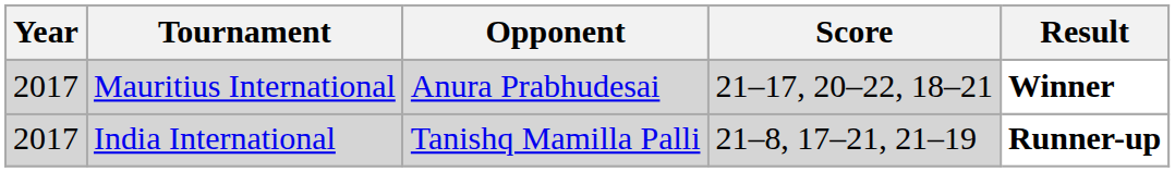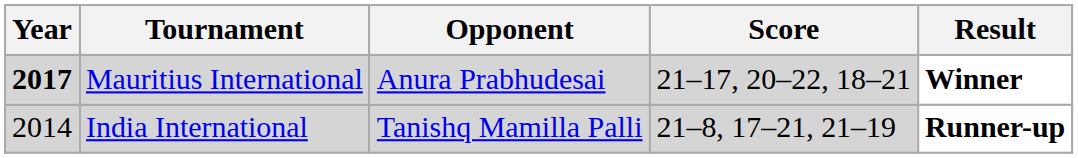 <table class="sortable wikitable" style="font-size: 90%;">
 <tr>
 <th>Year</th>
 <th>Tournament</th>
 <th>Opponent</th>
 <th>Score</th>
 <th>Result</th>
 </tr>
 <tr style="background:#D5D5D5">
-<td align="center">2017</td>
+<td align="center"><strong>2017</strong></td>
 <td align="left"><a href='#'>Mauritius International</a></td>
 <td align="left"> <a href='#'>Anura Prabhudesai</a></td>
 <td align="left">21–17, 20–22, 18–21</td>
 <td style="text-align:left; background:white"> <strong>Winner</strong></td>
 </tr>
 <tr style="background:#D5D5D5">
-<td align="center">2017</td>
+<td align="center">2014</td>
 <td align="left"><a href='#'>India International</a></td>
 <td align="left"> <a href='#'>Tanishq Mamilla Palli</a></td>
 <td align="left">21–8, 17–21, 21–19</td>
 <td style="text-align:left; background:white"> <strong>Runner-up</strong></td>
 </tr>
 </table>
